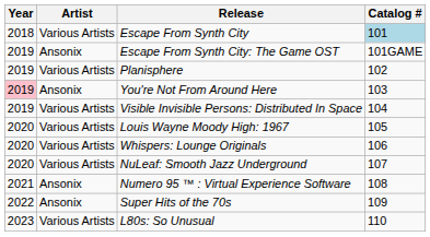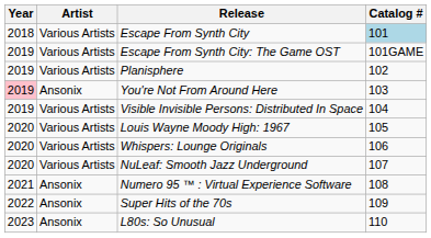 <table class="wikitable sortable">
 <tr>
 <th>Year</th>
 <th>Artist</th>
 <th>Release</th>
 <th>Catalog #</th>
 </tr>
 <tr>
 <td>2018</td>
 <td>Various Artists</td>
 <td><em>Escape From Synth City</em></td>
 <td style="background: lightblue;">101</td>
 </tr>
 <tr>
 <td>2019</td>
-<td>Ansonix</td>
+<td>Various Artists</td>
 <td><em>Escape From Synth City: The Game OST</em></td>
 <td>101GAME</td>
 </tr>
 <tr>
 <td>2019</td>
 <td>Various Artists</td>
 <td><em>Planisphere</em></td>
 <td>102</td>
 </tr>
 <tr>
 <td style="background: pink;">2019</td>
 <td>Ansonix</td>
 <td><em>You're Not From Around Here</em></td>
 <td>103</td>
 </tr>
 <tr>
 <td>2019</td>
 <td>Various Artists</td>
 <td><em>Visible Invisible Persons: Distributed In Space</em></td>
 <td>104</td>
 </tr>
 <tr>
 <td>2020</td>
 <td>Various Artists</td>
 <td><em>Louis Wayne Moody High: 1967</em></td>
 <td>105</td>
 </tr>
 <tr>
 <td>2020</td>
 <td>Various Artists</td>
 <td><em>Whispers: Lounge Originals</em></td>
 <td>106</td>
 </tr>
 <tr>
 <td>2020</td>
 <td>Various Artists</td>
 <td><em>NuLeaf: Smooth Jazz Underground</em></td>
 <td>107</td>
 </tr>
 <tr>
 <td>2021</td>
 <td>Ansonix</td>
 <td><em>Numero 95 ™ : Virtual Experience Software</em></td>
 <td>108</td>
 </tr>
 <tr>
 <td>2022</td>
 <td>Ansonix</td>
 <td><em>Super Hits of the 70s</em></td>
 <td>109</td>
 </tr>
 <tr>
 <td>2023</td>
-<td>Various Artists</td>
+<td>Ansonix</td>
 <td><em>L80s: So Unusual</em></td>
 <td>110</td>
 </tr>
 </table>
